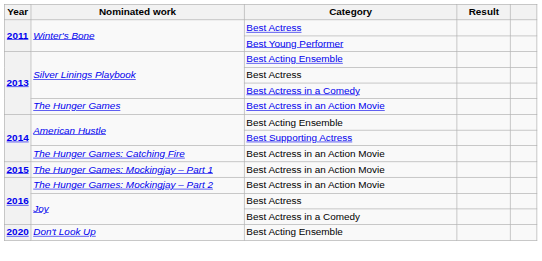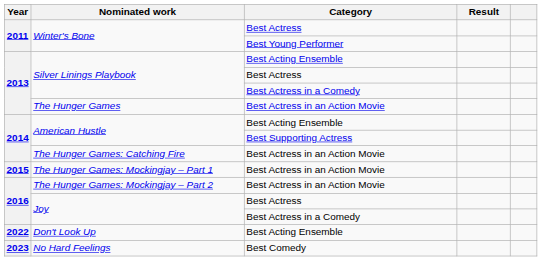 <table class="wikitable plainrowheaders">
 <tr>
 <th scope="col" style="width:5%;">Year</th>
 <th scope="col" style="width:40%;">Nominated work</th>
 <th scope="col" style="width:40%;">Category</th>
 <th scope="col" style="width:10%;">Result</th>
 <th scope="col" style="width:5%;"></th>
 </tr>
 <tr>
 <th scope="row" style="text-align:center;" rowspan="2"><a href='#'>2011</a></th>
 <td rowspan="2" style="text-align:left;"><em><a href='#'>Winter's Bone</a></em></td>
 <td><a href='#'>Best Actress</a></td>
 <td></td>
 <td style="text-align:center;"></td>
 </tr>
 <tr>
 <td><a href='#'>Best Young Performer</a></td>
 <td></td>
 <td style="text-align:center;"></td>
 </tr>
 <tr>
 <th scope="row" style="text-align:center;" rowspan="4"><a href='#'>2013</a></th>
 <td rowspan="3" style="text-align:left;"><em><a href='#'>Silver Linings Playbook</a></em></td>
 <td><a href='#'>Best Acting Ensemble</a></td>
 <td></td>
 <td style="text-align:center;"></td>
 </tr>
 <tr>
 <td>Best Actress</td>
 <td></td>
 <td style="text-align:center;"></td>
 </tr>
 <tr>
 <td><a href='#'>Best Actress in a Comedy</a></td>
 <td></td>
 <td style="text-align:center;"></td>
 </tr>
 <tr>
 <td><em><a href='#'>The Hunger Games</a></em></td>
 <td><a href='#'>Best Actress in an Action Movie</a></td>
 <td></td>
 <td style="text-align:center;"></td>
 </tr>
 <tr>
 <th scope="row" style="text-align:center;" rowspan="3"><a href='#'>2014</a></th>
 <td rowspan="2" style="text-align:left;"><em><a href='#'>American Hustle</a></em></td>
 <td>Best Acting Ensemble</td>
 <td></td>
 <td style="text-align:center;"></td>
 </tr>
 <tr>
 <td><a href='#'>Best Supporting Actress</a></td>
 <td></td>
 <td style="text-align:center;"></td>
 </tr>
 <tr>
 <td style="text-align:left;"><em><a href='#'>The Hunger Games: Catching Fire</a></em></td>
 <td>Best Actress in an Action Movie</td>
 <td></td>
 <td style="text-align:center;"></td>
 </tr>
 <tr>
 <th scope="row" style="text-align:center;"><a href='#'>2015</a></th>
 <td style="text-align:left;"><em><a href='#'>The Hunger Games: Mockingjay – Part 1</a></em></td>
 <td>Best Actress in an Action Movie</td>
 <td></td>
 <td style="text-align:center;"></td>
 </tr>
 <tr>
 <th scope="row" style="text-align:center;" rowspan="3"><a href='#'>2016</a></th>
 <td style="text-align:left;"><em><a href='#'>The Hunger Games: Mockingjay – Part 2</a></em></td>
 <td>Best Actress in an Action Movie</td>
 <td></td>
 <td style="text-align:center;"></td>
 </tr>
 <tr>
 <td rowspan="2" style="text-align:left;"><em><a href='#'>Joy</a></em></td>
 <td>Best Actress</td>
 <td></td>
 <td style="text-align:center;"></td>
 </tr>
 <tr>
 <td>Best Actress in a Comedy</td>
 <td></td>
 <td style="text-align:center;"></td>
 </tr>
 <tr>
-<th scope="row" style="text-align:center;"><a href='#'>2020</a></th>
+<th scope="row" style="text-align:center;"><a href='#'>2022</a></th>
 <td style="text-align:left;"><em><a href='#'>Don't Look Up</a></em></td>
 <td>Best Acting Ensemble</td>
 <td></td>
 <td style="text-align:center;"></td>
 </tr>
+<tr>
+<th scope="row" style="text-align:center;"><a href='#'>2023</a></th>
+<td><em><a href='#'>No Hard Feelings</a></em></td>
+<td>Best Comedy</td>
+<td></td>
+<td></td>
+</tr>
 </table>
